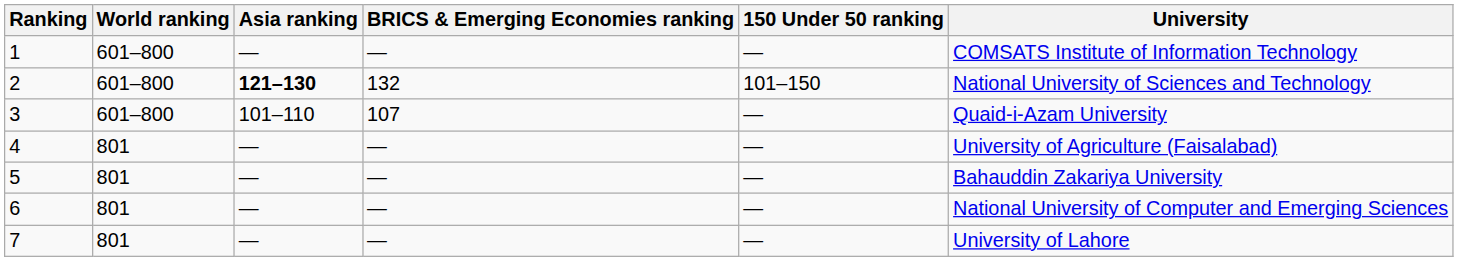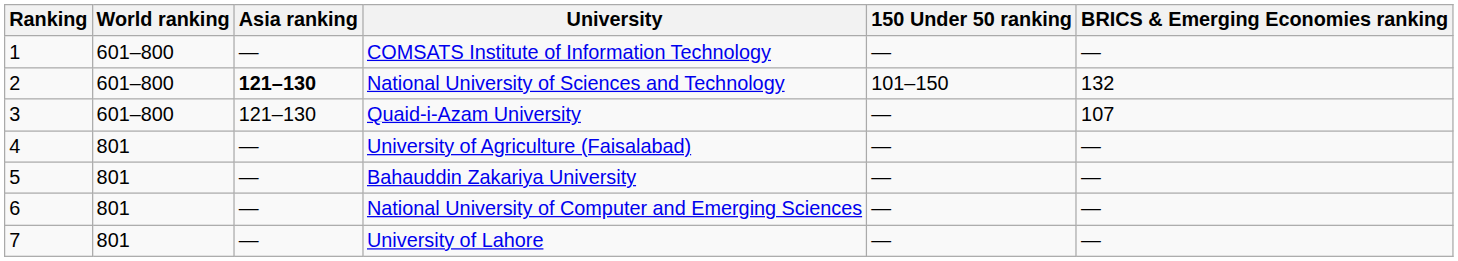 <table class="wikitable sortable">
 <tr>
 <th>Ranking</th>
 <th>World ranking</th>
 <th>Asia ranking</th>
+<th>University</th>
+<th>150 Under 50 ranking</th>
 <th>BRICS & Emerging Economies ranking</th>
-<th>150 Under 50 ranking</th>
-<th>University</th>
 </tr>
 <tr>
 <td>1</td>
 <td>601–800</td>
 <td>—</td>
+<td><a href='#'>COMSATS Institute of Information Technology</a></td>
 <td>—</td>
 <td>—</td>
-<td><a href='#'>COMSATS Institute of Information Technology</a></td>
 </tr>
 <tr>
 <td>2</td>
 <td>601–800</td>
 <td><strong>121–130</strong></td>
+<td><a href='#'>National University of Sciences and Technology</a></td>
+<td>101–150</td>
 <td>132</td>
-<td>101–150</td>
-<td><a href='#'>National University of Sciences and Technology</a></td>
 </tr>
 <tr>
 <td>3</td>
 <td>601–800</td>
-<td>101–110</td>
+<td>121–130</td>
+<td><a href='#'>Quaid-i-Azam University</a></td>
+<td>—</td>
 <td>107</td>
-<td>—</td>
-<td><a href='#'>Quaid-i-Azam University</a></td>
 </tr>
 <tr>
 <td>4</td>
 <td>801</td>
 <td>—</td>
+<td><a href='#'>University of Agriculture (Faisalabad)</a></td>
 <td>—</td>
 <td>—</td>
-<td><a href='#'>University of Agriculture (Faisalabad)</a></td>
 </tr>
 <tr>
 <td>5</td>
 <td>801</td>
 <td>—</td>
+<td><a href='#'>Bahauddin Zakariya University</a></td>
 <td>—</td>
 <td>—</td>
-<td><a href='#'>Bahauddin Zakariya University</a></td>
 </tr>
 <tr>
 <td>6</td>
 <td>801</td>
 <td>—</td>
+<td><a href='#'>National University of Computer and Emerging Sciences</a></td>
 <td>—</td>
 <td>—</td>
-<td><a href='#'>National University of Computer and Emerging Sciences</a></td>
 </tr>
 <tr>
 <td>7</td>
 <td>801</td>
 <td>—</td>
+<td><a href='#'>University of Lahore</a></td>
 <td>—</td>
 <td>—</td>
-<td><a href='#'>University of Lahore</a></td>
 </tr>
 </table>
